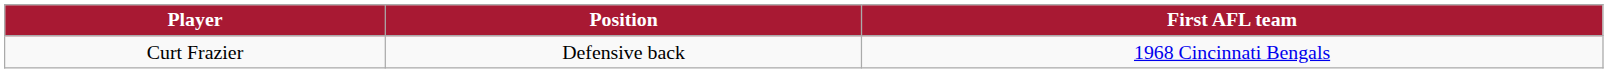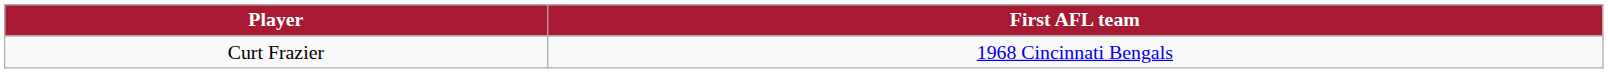 <table class="wikitable" width="65%">
 <tr align="center"  style="background:#A81933;color:#FFFFFF;">
 <td><strong>Player</strong></td>
-<td><strong>Position</strong></td>
 <td><strong>First AFL team</strong></td>
 </tr>
 <tr align="center" bgcolor="">
 <td>Curt Frazier</td>
-<td>Defensive back</td>
 <td><a href='#'>1968 Cincinnati Bengals</a></td>
 </tr>
 </table>
